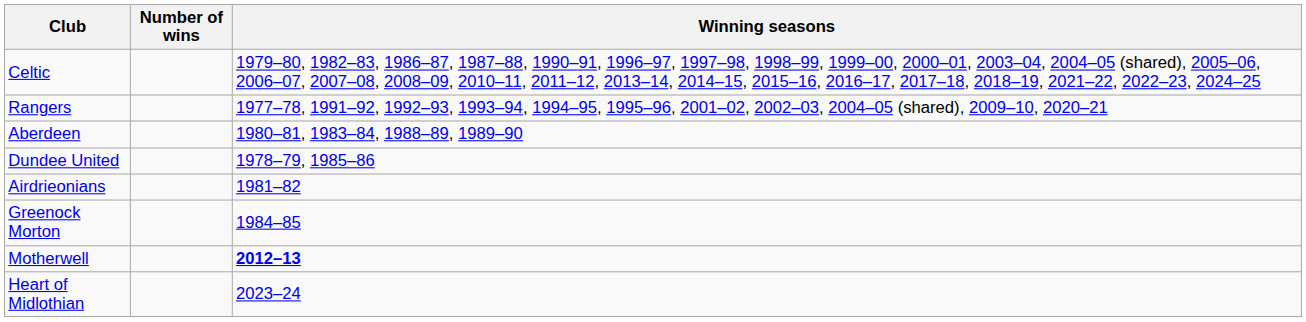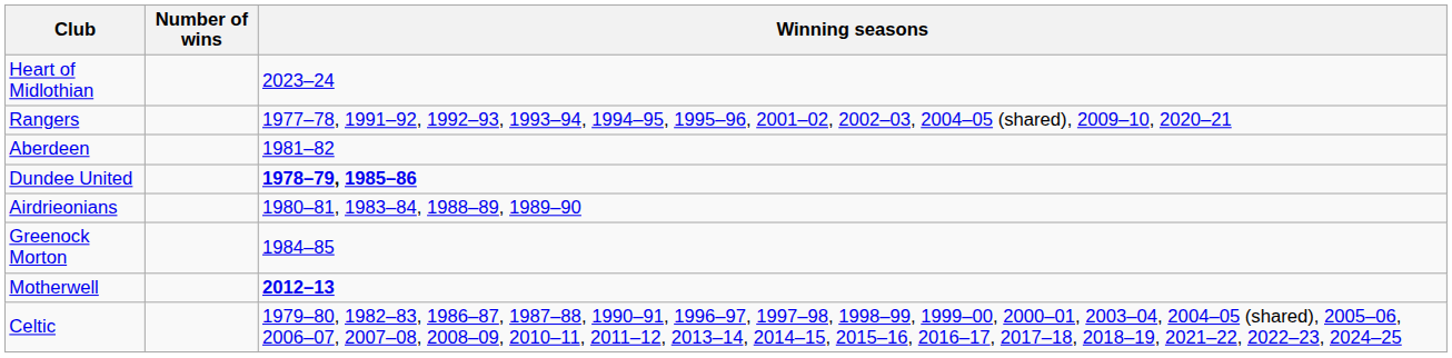 <table class="wikitable">
 <tr>
 <th>Club</th>
 <th>Number of wins</th>
 <th>Winning seasons</th>
 </tr>
 <tr>
-<td><a href='#'>Celtic</a></td>
+<td><a href='#'>Heart of Midlothian</a></td>
 <td></td>
-<td><a href='#'>1979–80</a>, <a href='#'>1982–83</a>, <a href='#'>1986–87</a>, <a href='#'>1987–88</a>, <a href='#'>1990–91</a>, <a href='#'>1996–97</a>, <a href='#'>1997–98</a>, <a href='#'>1998–99</a>, <a href='#'>1999–00</a>, <a href='#'>2000–01</a>, <a href='#'>2003–04</a>, <a href='#'>2004–05</a> (shared), <a href='#'>2005–06</a>, <a href='#'>2006–07</a>, <a href='#'>2007–08</a>, <a href='#'>2008–09</a>, <a href='#'>2010–11</a>, <a href='#'>2011–12</a>, <a href='#'>2013–14</a>, <a href='#'>2014–15</a>, <a href='#'>2015–16</a>, <a href='#'>2016–17</a>, <a href='#'>2017–18</a>, <a href='#'>2018–19</a>, <a href='#'>2021–22</a>, <a href='#'>2022–23</a>, <a href='#'>2024–25</a></td>
+<td><a href='#'>2023–24</a></td>
 </tr>
 <tr>
 <td><a href='#'>Rangers</a></td>
 <td></td>
 <td><a href='#'>1977–78</a>, <a href='#'>1991–92</a>, <a href='#'>1992–93</a>, <a href='#'>1993–94</a>, <a href='#'>1994–95</a>, <a href='#'>1995–96</a>, <a href='#'>2001–02</a>, <a href='#'>2002–03</a>, <a href='#'>2004–05</a> (shared), <a href='#'>2009–10</a>, <a href='#'>2020–21</a></td>
 </tr>
 <tr>
 <td><a href='#'>Aberdeen</a></td>
 <td></td>
-<td><a href='#'>1980–81</a>, <a href='#'>1983–84</a>, <a href='#'>1988–89</a>, <a href='#'>1989–90</a></td>
+<td><a href='#'>1981–82</a></td>
 </tr>
 <tr>
 <td><a href='#'>Dundee United</a></td>
 <td></td>
-<td><a href='#'>1978–79</a>, <a href='#'>1985–86</a></td>
+<td><strong><a href='#'>1978–79</a>, <a href='#'>1985–86</a></strong></td>
 </tr>
 <tr>
 <td><a href='#'>Airdrieonians</a></td>
 <td></td>
-<td><a href='#'>1981–82</a></td>
+<td><a href='#'>1980–81</a>, <a href='#'>1983–84</a>, <a href='#'>1988–89</a>, <a href='#'>1989–90</a></td>
 </tr>
 <tr>
 <td><a href='#'>Greenock Morton</a></td>
 <td></td>
 <td><a href='#'>1984–85</a></td>
 </tr>
 <tr>
 <td><a href='#'>Motherwell</a></td>
 <td></td>
 <td><strong><a href='#'>2012–13</a></strong></td>
 </tr>
 <tr>
-<td><a href='#'>Heart of Midlothian</a></td>
+<td><a href='#'>Celtic</a></td>
 <td></td>
-<td><a href='#'>2023–24</a></td>
+<td><a href='#'>1979–80</a>, <a href='#'>1982–83</a>, <a href='#'>1986–87</a>, <a href='#'>1987–88</a>, <a href='#'>1990–91</a>, <a href='#'>1996–97</a>, <a href='#'>1997–98</a>, <a href='#'>1998–99</a>, <a href='#'>1999–00</a>, <a href='#'>2000–01</a>, <a href='#'>2003–04</a>, <a href='#'>2004–05</a> (shared), <a href='#'>2005–06</a>, <a href='#'>2006–07</a>, <a href='#'>2007–08</a>, <a href='#'>2008–09</a>, <a href='#'>2010–11</a>, <a href='#'>2011–12</a>, <a href='#'>2013–14</a>, <a href='#'>2014–15</a>, <a href='#'>2015–16</a>, <a href='#'>2016–17</a>, <a href='#'>2017–18</a>, <a href='#'>2018–19</a>, <a href='#'>2021–22</a>, <a href='#'>2022–23</a>, <a href='#'>2024–25</a></td>
 </tr>
 <tr>
 </tr>
 </table>
